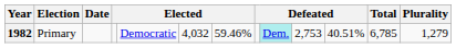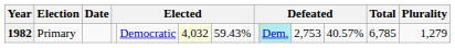 <table class="wikitable">
 <tr>
 <th>Year</th>
 <th>Election</th>
 <th>Date</th>
 <th colspan="4">Elected</th>
 <th colspan="4">Defeated</th>
 <th>Total</th>
 <th>Plurality</th>
 </tr>
 <tr>
 <th valign="top">1982</th>
 <td valign="top">Primary</td>
 <td valign="top"></td>
 <td valign="top"></td>
 <td valign="top" ><a href='#'>Democratic</a></td>
-<td align="right" valign="top">4,032</td>
-<td align="right" valign="top">59.46%</td>
+<td align="right" valign="top" style="background: lightyellow;">4,032</td>
+<td align="right" valign="top">59.43%</td>
 <td valign="top"></td>
 <td valign="top"  style="background: paleturquoise;"><a href='#'>Dem.</a></td>
 <td align="right" valign="top">2,753</td>
-<td align="right" valign="top">40.51%</td>
+<td align="right" valign="top">40.57%</td>
 <td align="right" valign="top">6,785</td>
 <td align="right" valign="top">1,279</td>
 </tr>
 </table>
